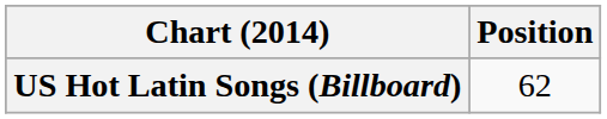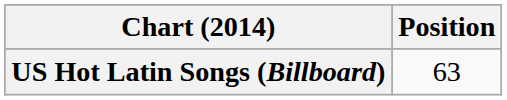 <table class="wikitable plainrowheaders">
 <tr>
 <th>Chart (2014)</th>
 <th>Position</th>
 </tr>
 <tr>
 <th scope="row">US Hot Latin Songs (<em>Billboard</em>)</th>
-<td style="text-align:center;">62</td>
+<td style="text-align:center;">63</td>
 </tr>
 </table>
